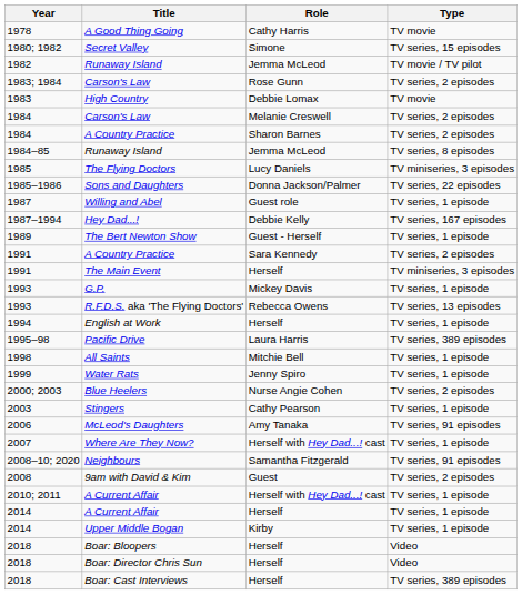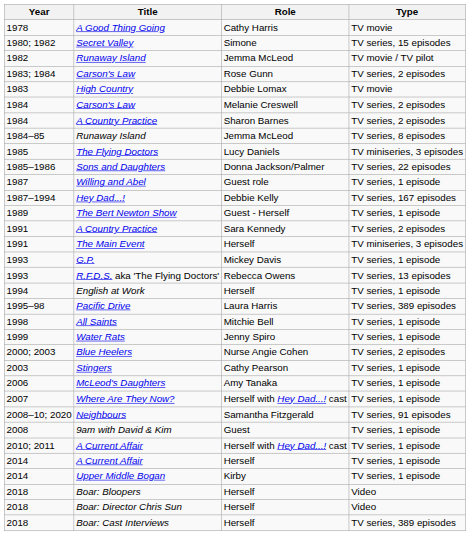 <table class="wikitable">
 <tr>
 <th>Year</th>
 <th>Title</th>
 <th>Role</th>
 <th>Type</th>
 </tr>
 <tr>
 <td>1978</td>
 <td><em><a href='#'>A Good Thing Going</a></em></td>
 <td>Cathy Harris</td>
 <td>TV movie</td>
 </tr>
 <tr>
 <td>1980; 1982</td>
 <td><em><a href='#'>Secret Valley</a></em></td>
 <td>Simone</td>
 <td>TV series, 15 episodes</td>
 </tr>
 <tr>
 <td>1982</td>
 <td><em><a href='#'>Runaway Island</a></em></td>
 <td>Jemma McLeod</td>
 <td>TV movie / TV pilot</td>
 </tr>
 <tr>
 <td>1983; 1984</td>
 <td><em><a href='#'>Carson's Law</a></em></td>
 <td>Rose Gunn</td>
 <td>TV series, 2 episodes</td>
 </tr>
 <tr>
 <td>1983</td>
 <td><em><a href='#'>High Country</a></em></td>
 <td>Debbie Lomax</td>
 <td>TV movie</td>
 </tr>
 <tr>
 <td>1984</td>
 <td><em><a href='#'>Carson's Law</a></em></td>
 <td>Melanie Creswell</td>
 <td>TV series, 2 episodes</td>
 </tr>
 <tr>
 <td>1984</td>
 <td><em><a href='#'>A Country Practice</a></em></td>
 <td>Sharon Barnes</td>
 <td>TV series, 2 episodes</td>
 </tr>
 <tr>
 <td>1984–85</td>
 <td><em>Runaway Island</em></td>
 <td>Jemma McLeod</td>
 <td>TV series, 8 episodes</td>
 </tr>
 <tr>
 <td>1985</td>
 <td><em><a href='#'>The Flying Doctors</a></em></td>
 <td>Lucy Daniels</td>
 <td>TV miniseries, 3 episodes</td>
 </tr>
 <tr>
 <td>1985–1986</td>
 <td><em><a href='#'>Sons and Daughters</a></em></td>
 <td>Donna Jackson/Palmer</td>
 <td>TV series, 22 episodes</td>
 </tr>
 <tr>
 <td>1987</td>
 <td><em><a href='#'>Willing and Abel</a></em></td>
 <td>Guest role</td>
 <td>TV series, 1 episode</td>
 </tr>
 <tr>
 <td>1987–1994</td>
 <td><em><a href='#'>Hey Dad...!</a></em></td>
 <td>Debbie Kelly</td>
 <td>TV series, 167 episodes</td>
 </tr>
 <tr>
 <td>1989</td>
 <td><em><a href='#'>The Bert Newton Show</a></em></td>
 <td>Guest - Herself</td>
 <td>TV series, 1 episode</td>
 </tr>
 <tr>
 <td>1991</td>
 <td><em><a href='#'>A Country Practice</a></em></td>
 <td>Sara Kennedy</td>
 <td>TV series, 2 episodes</td>
 </tr>
 <tr>
 <td>1991</td>
 <td><em><a href='#'>The Main Event</a></em></td>
 <td>Herself</td>
 <td>TV miniseries, 3 episodes</td>
 </tr>
 <tr>
 <td>1993</td>
 <td><em><a href='#'>G.P.</a></em></td>
 <td>Mickey Davis</td>
 <td>TV series, 1 episode</td>
 </tr>
 <tr>
 <td>1993</td>
 <td><em><a href='#'>R.F.D.S.</a></em> aka 'The Flying Doctors'</td>
 <td>Rebecca Owens</td>
 <td>TV series, 13 episodes</td>
 </tr>
 <tr>
 <td>1994</td>
 <td><em>English at Work</em></td>
 <td>Herself</td>
 <td>TV series, 1 episode</td>
 </tr>
 <tr>
 <td>1995–98</td>
 <td><em><a href='#'>Pacific Drive</a></em></td>
 <td>Laura Harris</td>
 <td>TV series, 389 episodes</td>
 </tr>
 <tr>
 <td>1998</td>
 <td><em><a href='#'>All Saints</a></em></td>
 <td>Mitchie Bell</td>
 <td>TV series, 1 episode</td>
 </tr>
 <tr>
 <td>1999</td>
 <td><em><a href='#'>Water Rats</a></em></td>
 <td>Jenny Spiro</td>
 <td>TV series, 1 episode</td>
 </tr>
 <tr>
 <td>2000; 2003</td>
 <td><em><a href='#'>Blue Heelers</a></em></td>
 <td>Nurse Angie Cohen</td>
 <td>TV series, 2 episodes</td>
 </tr>
 <tr>
 <td>2003</td>
 <td><em><a href='#'>Stingers</a></em></td>
 <td>Cathy Pearson</td>
 <td>TV series, 1 episode</td>
 </tr>
 <tr>
 <td>2006</td>
 <td><em><a href='#'>McLeod's Daughters</a></em></td>
 <td>Amy Tanaka</td>
-<td>TV series, 91 episodes</td>
+<td>TV series, 1 episode</td>
 </tr>
 <tr>
 <td>2007</td>
 <td><em><a href='#'>Where Are They Now?</a></em></td>
 <td>Herself with <em><a href='#'>Hey Dad...!</a></em> cast</td>
 <td>TV series, 1 episode</td>
 </tr>
 <tr>
 <td>2008–10; 2020</td>
 <td><em><a href='#'>Neighbours</a></em></td>
 <td>Samantha Fitzgerald</td>
 <td>TV series, 91 episodes</td>
 </tr>
 <tr>
 <td>2008</td>
 <td><em>9am with David & Kim</em></td>
 <td>Guest</td>
-<td>TV series, 2 episodes</td>
+<td>TV series, 1 episode</td>
 </tr>
 <tr>
 <td>2010; 2011</td>
 <td><em><a href='#'>A Current Affair</a></em></td>
 <td>Herself with <em><a href='#'>Hey Dad...!</a></em> cast</td>
 <td>TV series, 1 episode</td>
 </tr>
 <tr>
 <td>2014</td>
 <td><em><a href='#'>A Current Affair</a></em></td>
 <td>Herself</td>
 <td>TV series, 1 episode</td>
 </tr>
 <tr>
 <td>2014</td>
 <td><em><a href='#'>Upper Middle Bogan</a></em></td>
 <td>Kirby</td>
 <td>TV series, 1 episode</td>
 </tr>
 <tr>
 <td>2018</td>
 <td><em>Boar: Bloopers</em></td>
 <td>Herself</td>
 <td>Video</td>
 </tr>
 <tr>
 <td>2018</td>
 <td><em>Boar: Director Chris Sun</em></td>
 <td>Herself</td>
 <td>Video</td>
 </tr>
 <tr>
 <td>2018</td>
 <td><em>Boar: Cast Interviews</em></td>
 <td>Herself</td>
 <td>TV series, 389 episodes</td>
 </tr>
 </table>
